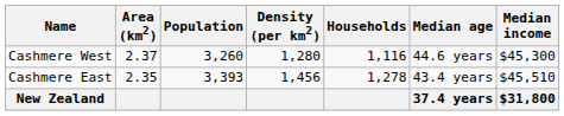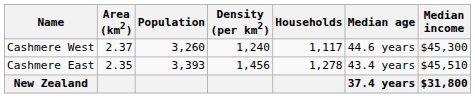 <table class="wikitable">
 <tr>
 <th>Name</th>
 <th>Area<br>(km<sup>2</sup>)</th>
 <th>Population</th>
 <th>Density<br>(per km<sup>2</sup>)</th>
 <th>Households</th>
 <th>Median age</th>
 <th>Median<br>income</th>
 </tr>
 <tr>
 <td>Cashmere West</td>
 <td style="text-align:right;">2.37</td>
 <td style="text-align:right;">3,260</td>
-<td style="text-align:right;">1,280</td>
-<td style="text-align:right;">1,116</td>
+<td style="text-align:right;">1,240</td>
+<td style="text-align:right;">1,117</td>
 <td>44.6 years</td>
 <td>$45,300</td>
 </tr>
 <tr>
 <td>Cashmere East</td>
 <td style="text-align:right;">2.35</td>
 <td style="text-align:right;">3,393</td>
 <td style="text-align:right;">1,456</td>
 <td style="text-align:right;">1,278</td>
 <td>43.4 years</td>
 <td>$45,510</td>
 </tr>
 <tr>
 <th>New Zealand</th>
 <th></th>
 <th></th>
 <th></th>
 <th></th>
 <th>37.4 years</th>
 <th style="text-align:left;">$31,800</th>
 </tr>
 </table>
